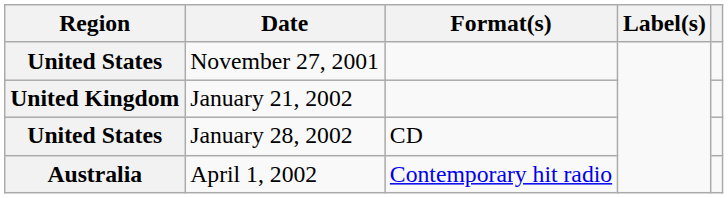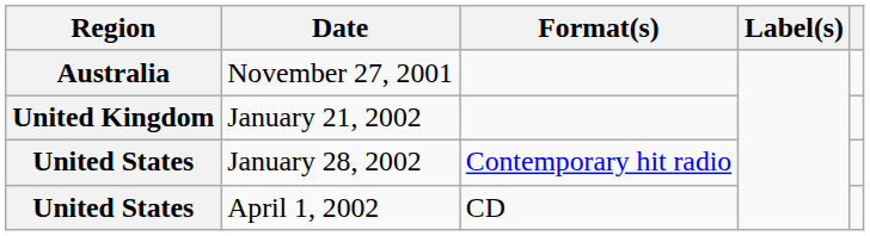 <table class="wikitable plainrowheaders">
 <tr>
 <th scope="col">Region</th>
 <th scope="col">Date</th>
 <th scope="col">Format(s)</th>
 <th scope="col">Label(s)</th>
 <th scope="col"></th>
 </tr>
 <tr>
-<th scope="row">United States</th>
+<th scope="row">Australia</th>
 <td>November 27, 2001</td>
 <td></td>
 <td rowspan="4"></td>
 <td align="center"></td>
 </tr>
 <tr>
 <th scope="row">United Kingdom</th>
 <td>January 21, 2002</td>
 <td></td>
 <td align="center"></td>
 </tr>
 <tr>
 <th scope="row">United States</th>
 <td>January 28, 2002</td>
+<td><a href='#'>Contemporary hit radio</a></td>
+<td align="center"></td>
+</tr>
+<tr>
+<th scope="row">United States</th>
+<td>April 1, 2002</td>
 <td>CD</td>
 <td align="center"></td>
 </tr>
-<tr>
-<th scope="row">Australia</th>
-<td>April 1, 2002</td>
-<td><a href='#'>Contemporary hit radio</a></td>
-<td align="center"></td>
-</tr>
 </table>
